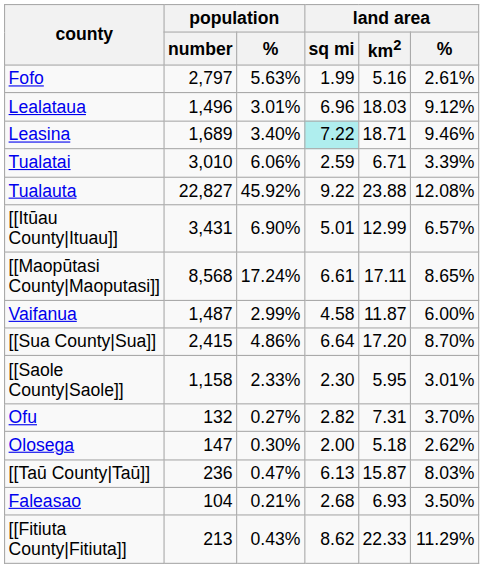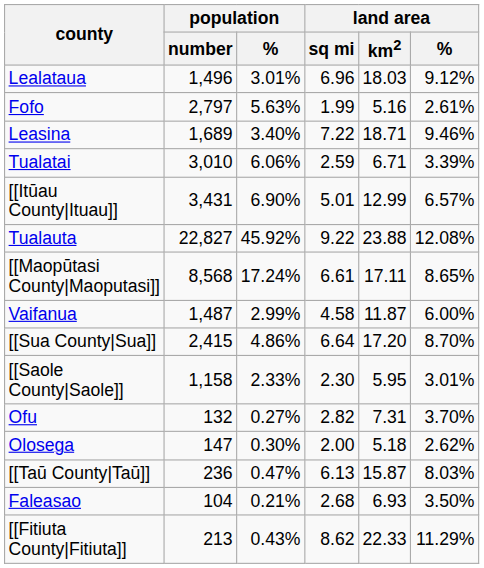 <table class="wikitable sortable" style="text-align:right;">
 <tr>
 <th rowspan=2 width=110em>county</th>
 <th colspan=2>population</th>
 <th colspan=3>land area</th>
 </tr>
 <tr>
 <th>number</th>
 <th width=40em>%</th>
 <th>sq mi</th>
 <th>km<sup>2</sup></th>
 <th width=40em>%</th>
 </tr>
 <tr>
+<td align=left><a href='#'>Lealataua</a></td>
+<td>1,496</td>
+<td>3.01%</td>
+<td>6.96</td>
+<td>18.03</td>
+<td>9.12%</td>
+</tr>
+<tr>
 <td align=left><a href='#'>Fofo</a></td>
 <td>2,797</td>
 <td>5.63%</td>
 <td>1.99</td>
 <td>5.16</td>
 <td>2.61%</td>
 </tr>
 <tr>
-<td align=left><a href='#'>Lealataua</a></td>
-<td>1,496</td>
-<td>3.01%</td>
-<td>6.96</td>
-<td>18.03</td>
-<td>9.12%</td>
-</tr>
-<tr>
 <td align=left><a href='#'>Leasina</a></td>
 <td>1,689</td>
 <td>3.40%</td>
-<td style="background: paleturquoise;">7.22</td>
+<td>7.22</td>
 <td>18.71</td>
 <td>9.46%</td>
 </tr>
 <tr>
 <td align=left><a href='#'>Tualatai</a></td>
 <td>3,010</td>
 <td>6.06%</td>
 <td>2.59</td>
 <td>6.71</td>
 <td>3.39%</td>
 </tr>
 <tr>
+<td align=left>[[Itūau County|Ituau]]</td>
+<td>3,431</td>
+<td>6.90%</td>
+<td>5.01</td>
+<td>12.99</td>
+<td>6.57%</td>
+</tr>
+<tr>
 <td align=left><a href='#'>Tualauta</a></td>
 <td>22,827</td>
 <td>45.92%</td>
 <td>9.22</td>
 <td>23.88</td>
 <td>12.08%</td>
-</tr>
-<tr>
-<td align=left>[[Itūau County|Ituau]]</td>
-<td>3,431</td>
-<td>6.90%</td>
-<td>5.01</td>
-<td>12.99</td>
-<td>6.57%</td>
 </tr>
 <tr>
 <td align=left>[[Maopūtasi County|Maoputasi]]</td>
 <td>8,568</td>
 <td>17.24%</td>
 <td>6.61</td>
 <td>17.11</td>
 <td>8.65%</td>
 </tr>
 <tr>
 <td align=left><a href='#'>Vaifanua</a></td>
 <td>1,487</td>
 <td>2.99%</td>
 <td>4.58</td>
 <td>11.87</td>
 <td>6.00%</td>
 </tr>
 <tr>
 <td align=left>[[Sua County|Sua]]</td>
 <td>2,415</td>
 <td>4.86%</td>
 <td>6.64</td>
 <td>17.20</td>
 <td>8.70%</td>
 </tr>
 <tr>
 <td align=left>[[Saole County|Saole]]</td>
 <td>1,158</td>
 <td>2.33%</td>
 <td>2.30</td>
 <td>5.95</td>
 <td>3.01%</td>
 </tr>
 <tr>
 <td align=left><a href='#'>Ofu</a></td>
 <td>132</td>
 <td>0.27%</td>
 <td>2.82</td>
 <td>7.31</td>
 <td>3.70%</td>
 </tr>
 <tr>
 <td align=left><a href='#'>Olosega</a></td>
 <td>147</td>
 <td>0.30%</td>
 <td>2.00</td>
 <td>5.18</td>
 <td>2.62%</td>
 </tr>
 <tr>
 <td align=left>[[Taū County|Taū]]</td>
 <td>236</td>
 <td>0.47%</td>
 <td>6.13</td>
 <td>15.87</td>
 <td>8.03%</td>
 </tr>
 <tr>
 <td align=left><a href='#'>Faleasao</a></td>
 <td>104</td>
 <td>0.21%</td>
 <td>2.68</td>
 <td>6.93</td>
 <td>3.50%</td>
 </tr>
 <tr>
 <td align=left>[[Fitiuta County|Fitiuta]]</td>
 <td>213</td>
 <td>0.43%</td>
 <td>8.62</td>
 <td>22.33</td>
 <td>11.29%</td>
 </tr>
 </table>
